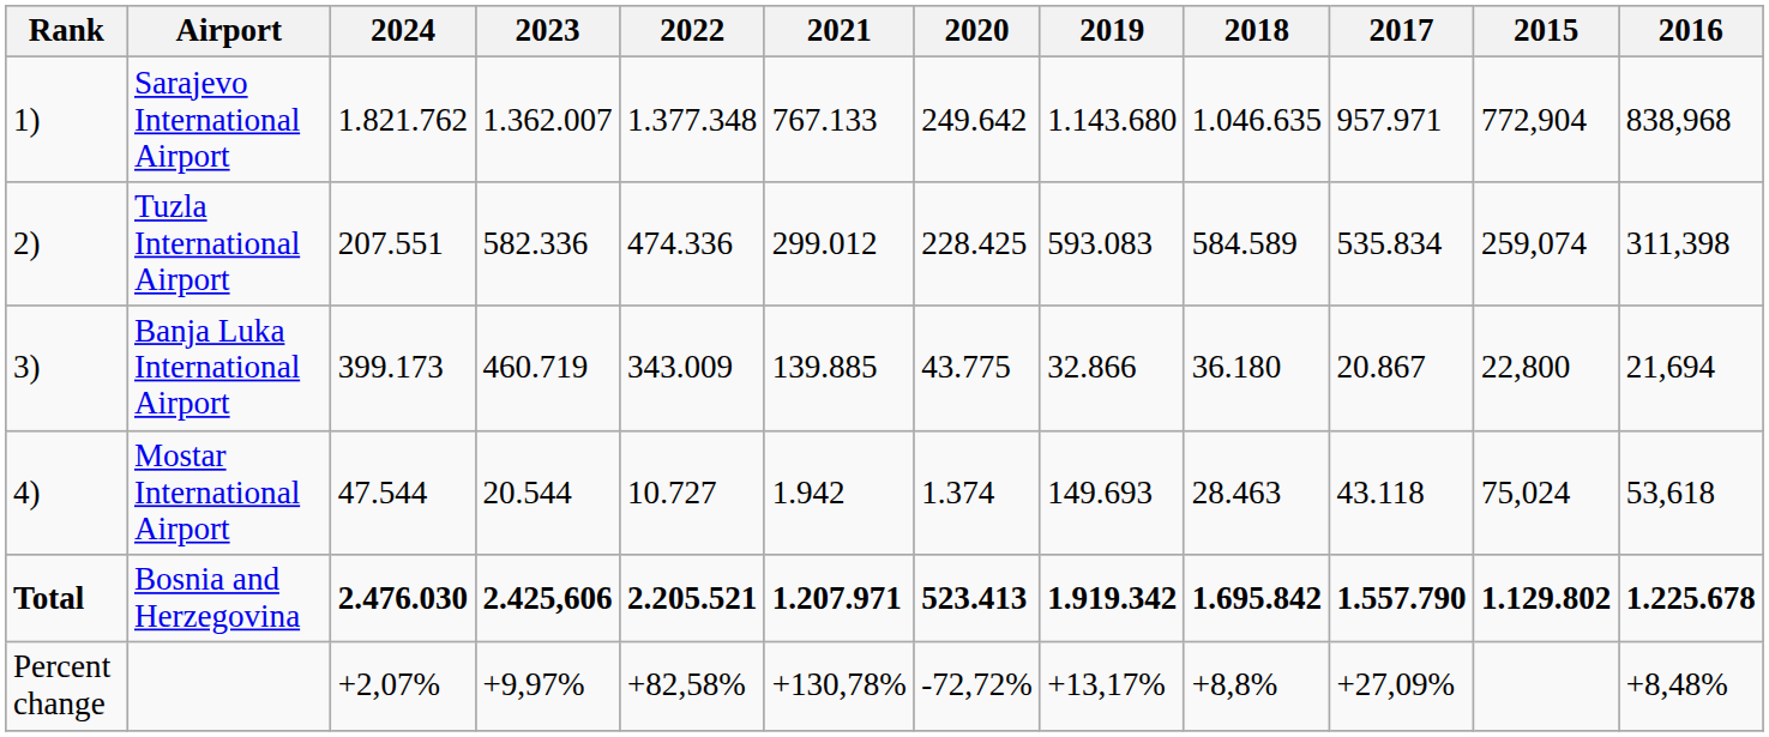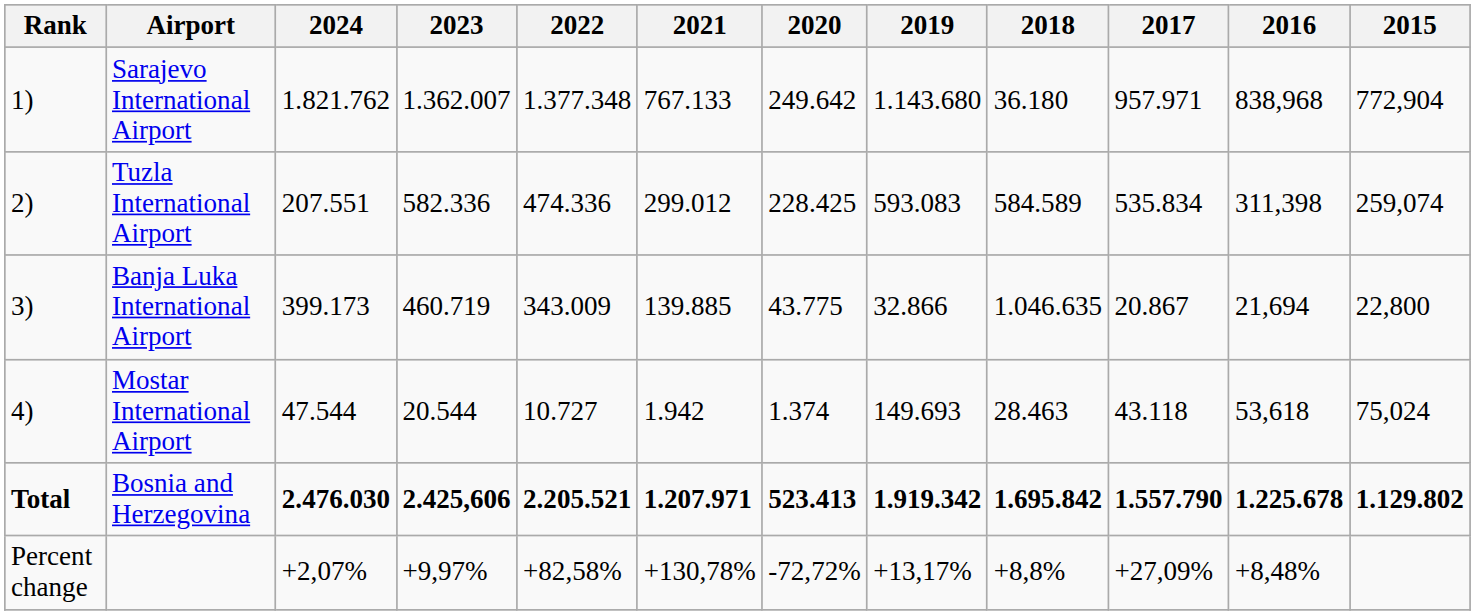 <table class="wikitable sortable">
 <tr>
 <th>Rank</th>
 <th>Airport</th>
 <th>2024</th>
 <th>2023</th>
 <th>2022</th>
 <th>2021</th>
 <th>2020</th>
 <th>2019</th>
 <th>2018</th>
 <th>2017</th>
+<th>2016</th>
 <th>2015</th>
-<th>2016</th>
 </tr>
 <tr>
 <td>1)</td>
 <td><a href='#'>Sarajevo International Airport</a></td>
 <td>1.821.762</td>
 <td>1.362.007</td>
 <td>1.377.348</td>
 <td>767.133</td>
 <td>249.642</td>
 <td>1.143.680</td>
-<td>1.046.635</td>
+<td>36.180</td>
 <td>957.971</td>
+<td>838,968</td>
 <td>772,904</td>
-<td>838,968</td>
 </tr>
 <tr>
 <td>2)</td>
 <td><a href='#'>Tuzla International Airport</a></td>
 <td>207.551</td>
 <td>582.336</td>
 <td>474.336</td>
 <td>299.012</td>
 <td>228.425</td>
 <td>593.083</td>
 <td>584.589</td>
 <td>535.834</td>
+<td>311,398</td>
 <td>259,074</td>
-<td>311,398</td>
 </tr>
 <tr>
 <td>3)</td>
 <td><a href='#'>Banja Luka International Airport</a></td>
 <td>399.173</td>
 <td>460.719</td>
 <td>343.009</td>
 <td>139.885</td>
 <td>43.775</td>
 <td>32.866</td>
-<td>36.180</td>
+<td>1.046.635</td>
 <td>20.867</td>
+<td>21,694</td>
 <td>22,800</td>
-<td>21,694</td>
 </tr>
 <tr>
 <td>4)</td>
 <td><a href='#'>Mostar International Airport</a></td>
 <td>47.544</td>
 <td>20.544</td>
 <td>10.727</td>
 <td>1.942</td>
 <td>1.374</td>
 <td>149.693</td>
 <td>28.463</td>
 <td>43.118</td>
+<td>53,618</td>
 <td>75,024</td>
-<td>53,618</td>
 </tr>
 <tr>
 <td><strong>Total</strong></td>
 <td><a href='#'>Bosnia and Herzegovina</a></td>
 <td><strong>2.476.030</strong></td>
 <td><strong>2.425,606</strong></td>
 <td><strong>2.205.521</strong></td>
 <td><strong>1.207.971</strong></td>
 <td><strong>523.413</strong></td>
 <td><strong>1.919.342</strong></td>
 <td><strong>1.695.842</strong></td>
 <td><strong>1.557.790</strong></td>
+<td><strong>1.225.678</strong></td>
 <td><strong>1.129.802</strong></td>
-<td><strong>1.225.678</strong></td>
 </tr>
 <tr>
 <td>Percent change</td>
 <td></td>
 <td>+2,07%</td>
 <td>+9,97%</td>
 <td>+82,58%</td>
 <td>+130,78%</td>
 <td>-72,72%</td>
 <td>+13,17%</td>
 <td>+8,8%</td>
 <td>+27,09%</td>
+<td>+8,48%</td>
 <td></td>
-<td>+8,48%</td>
 </tr>
 </table>
